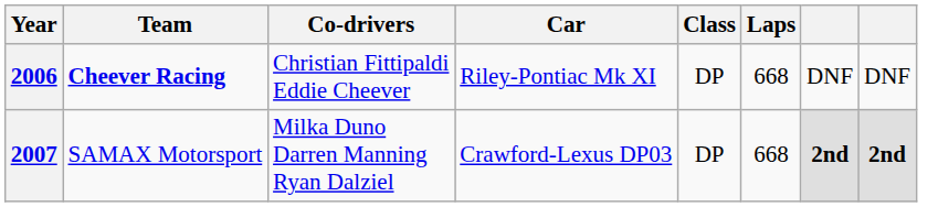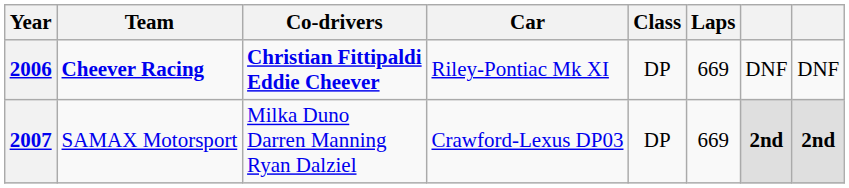 <table class="wikitable" style="font-size:90%">
 <tr>
 <th>Year</th>
 <th>Team</th>
 <th>Co-drivers</th>
 <th>Car</th>
 <th>Class</th>
 <th>Laps</th>
 <th></th>
 <th></th>
 </tr>
 <tr style="text-align:center;">
 <th><a href='#'>2006</a></th>
 <td align="left"><strong> <a href='#'>Cheever Racing</a></strong></td>
-<td align="left"> <a href='#'>Christian Fittipaldi</a><br> <a href='#'>Eddie Cheever</a></td>
+<td align="left"><strong> <a href='#'>Christian Fittipaldi</a><br> <a href='#'>Eddie Cheever</a></strong></td>
 <td align="left"><a href='#'>Riley-Pontiac Mk XI</a></td>
 <td>DP</td>
-<td>668</td>
+<td>669</td>
 <td>DNF</td>
 <td>DNF</td>
 </tr>
 <tr style="text-align:center;">
 <th><a href='#'>2007</a></th>
 <td align="left"> <a href='#'>SAMAX Motorsport</a></td>
 <td align="left"> <a href='#'>Milka Duno</a><br> <a href='#'>Darren Manning</a><br> <a href='#'>Ryan Dalziel</a></td>
 <td align="left"><a href='#'>Crawford-Lexus DP03</a></td>
 <td>DP</td>
-<td>668</td>
+<td>669</td>
 <th style="background:#DFDFDF;">2nd</th>
 <th style="background:#DFDFDF;">2nd</th>
 </tr>
 </table>
